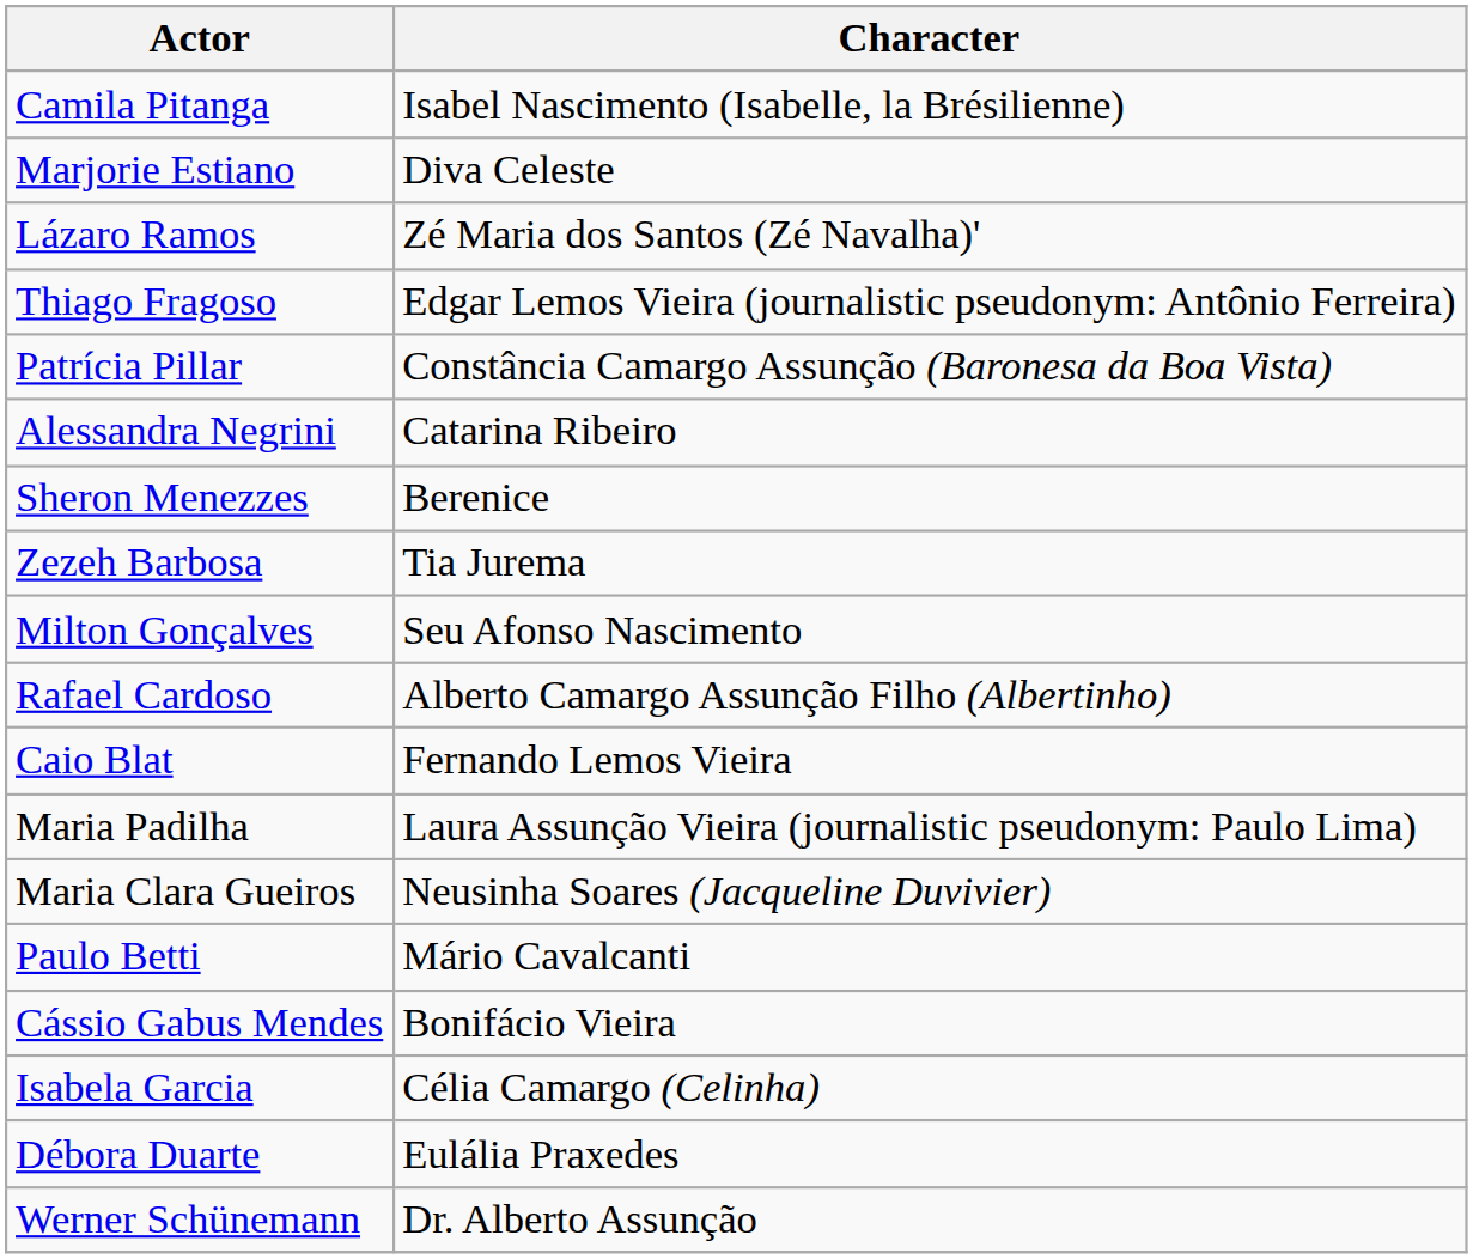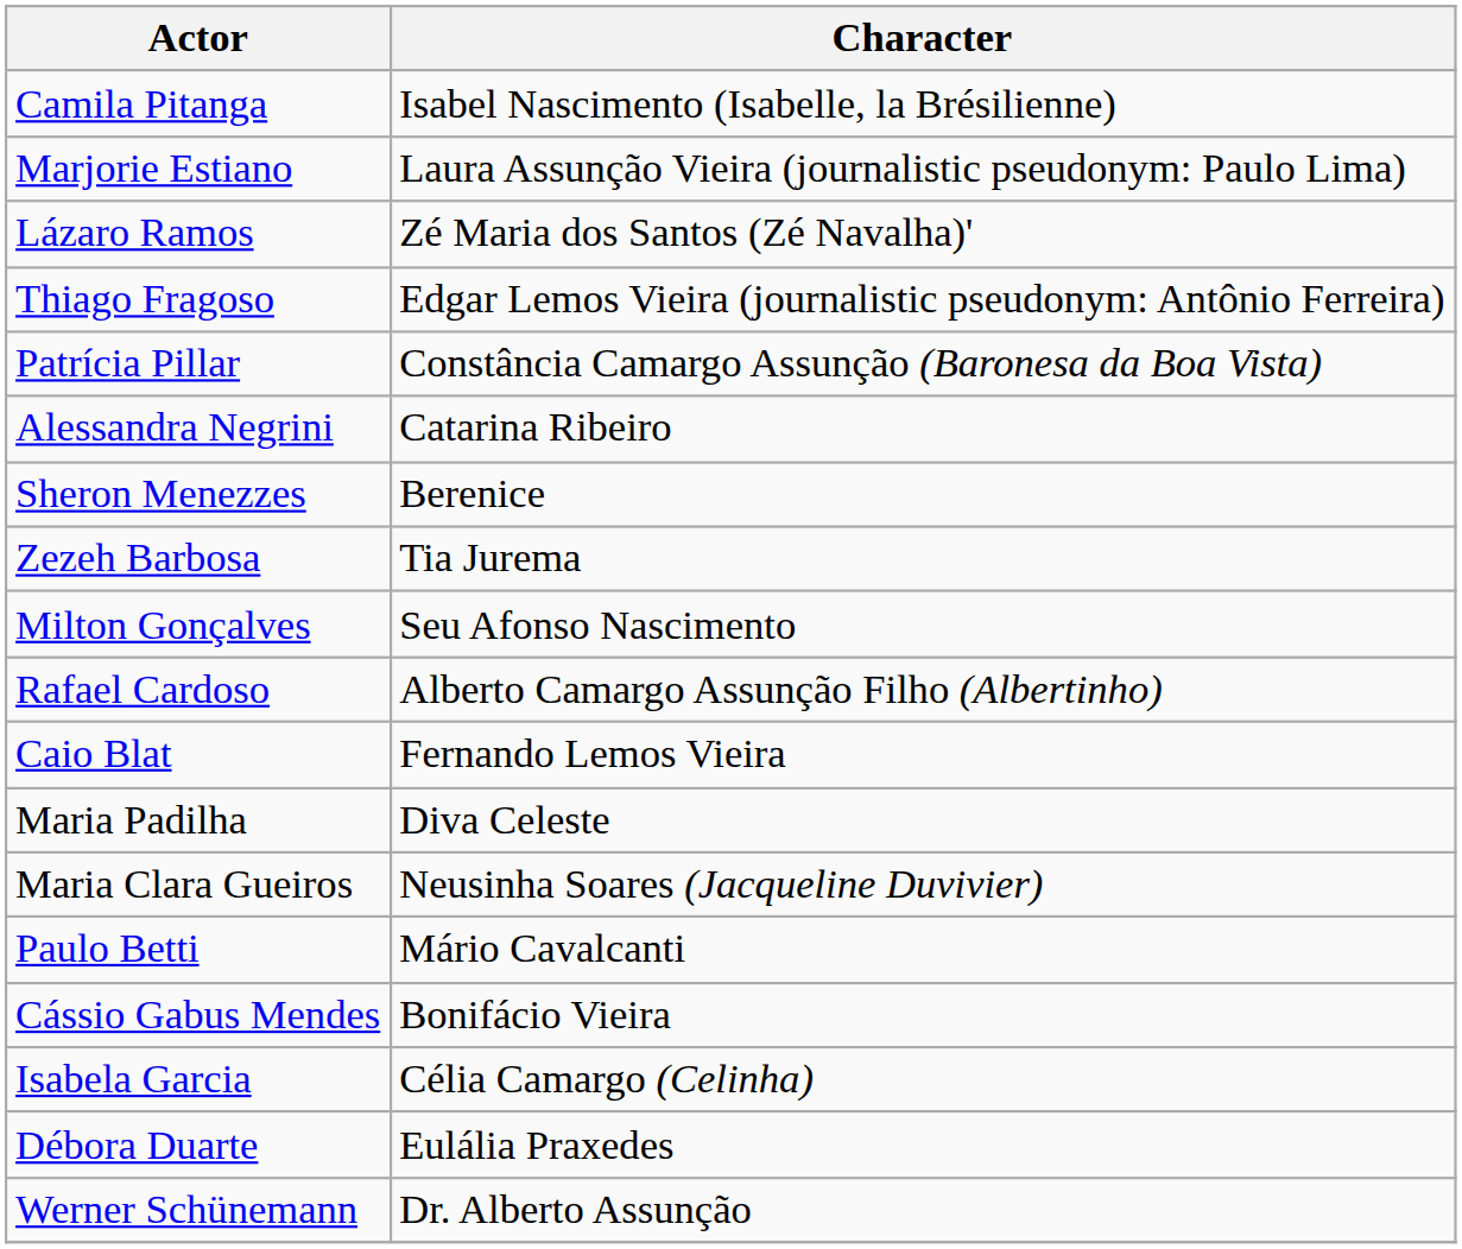 <table class="wikitable">
 <tr style="background:#ccc;">
 <th>Actor</th>
 <th>Character</th>
 </tr>
 <tr>
 <td><a href='#'>Camila Pitanga</a></td>
 <td>Isabel Nascimento (Isabelle, la Brésilienne)</td>
 </tr>
 <tr>
 <td><a href='#'>Marjorie Estiano</a></td>
-<td>Diva Celeste</td>
+<td>Laura Assunção Vieira (journalistic pseudonym: Paulo Lima)</td>
 </tr>
 <tr>
 <td><a href='#'>Lázaro Ramos</a></td>
 <td>Zé Maria dos Santos (Zé Navalha)'</td>
 </tr>
 <tr>
 <td><a href='#'>Thiago Fragoso</a></td>
 <td>Edgar Lemos Vieira (journalistic pseudonym: Antônio Ferreira)</td>
 </tr>
 <tr>
 <td><a href='#'>Patrícia Pillar</a></td>
 <td>Constância Camargo Assunção <em>(Baronesa da Boa Vista)</em></td>
 </tr>
 <tr>
 <td><a href='#'>Alessandra Negrini</a></td>
 <td>Catarina Ribeiro</td>
 </tr>
 <tr>
 <td><a href='#'>Sheron Menezzes</a></td>
 <td>Berenice</td>
 </tr>
 <tr>
 <td><a href='#'>Zezeh Barbosa</a></td>
 <td>Tia Jurema</td>
 </tr>
 <tr>
 <td><a href='#'>Milton Gonçalves</a></td>
 <td>Seu Afonso Nascimento</td>
 </tr>
 <tr>
 <td><a href='#'>Rafael Cardoso</a></td>
 <td>Alberto Camargo Assunção Filho <em>(Albertinho)</em></td>
 </tr>
 <tr>
 <td><a href='#'>Caio Blat</a></td>
 <td>Fernando Lemos Vieira</td>
 </tr>
 <tr>
 <td>Maria Padilha</td>
-<td>Laura Assunção Vieira (journalistic pseudonym: Paulo Lima)</td>
+<td>Diva Celeste</td>
 </tr>
 <tr>
 <td>Maria Clara Gueiros</td>
 <td>Neusinha Soares <em>(Jacqueline Duvivier)</em></td>
 </tr>
 <tr>
 <td><a href='#'>Paulo Betti</a></td>
 <td>Mário Cavalcanti</td>
 </tr>
 <tr>
 <td><a href='#'>Cássio Gabus Mendes</a></td>
 <td>Bonifácio Vieira</td>
 </tr>
 <tr>
 <td><a href='#'>Isabela Garcia</a></td>
 <td>Célia Camargo <em>(Celinha)</em></td>
 </tr>
 <tr>
 <td><a href='#'>Débora Duarte</a></td>
 <td>Eulália Praxedes</td>
 </tr>
 <tr>
 <td><a href='#'>Werner Schünemann</a></td>
 <td>Dr. Alberto Assunção</td>
 </tr>
 <tr>
 </tr>
 </table>
